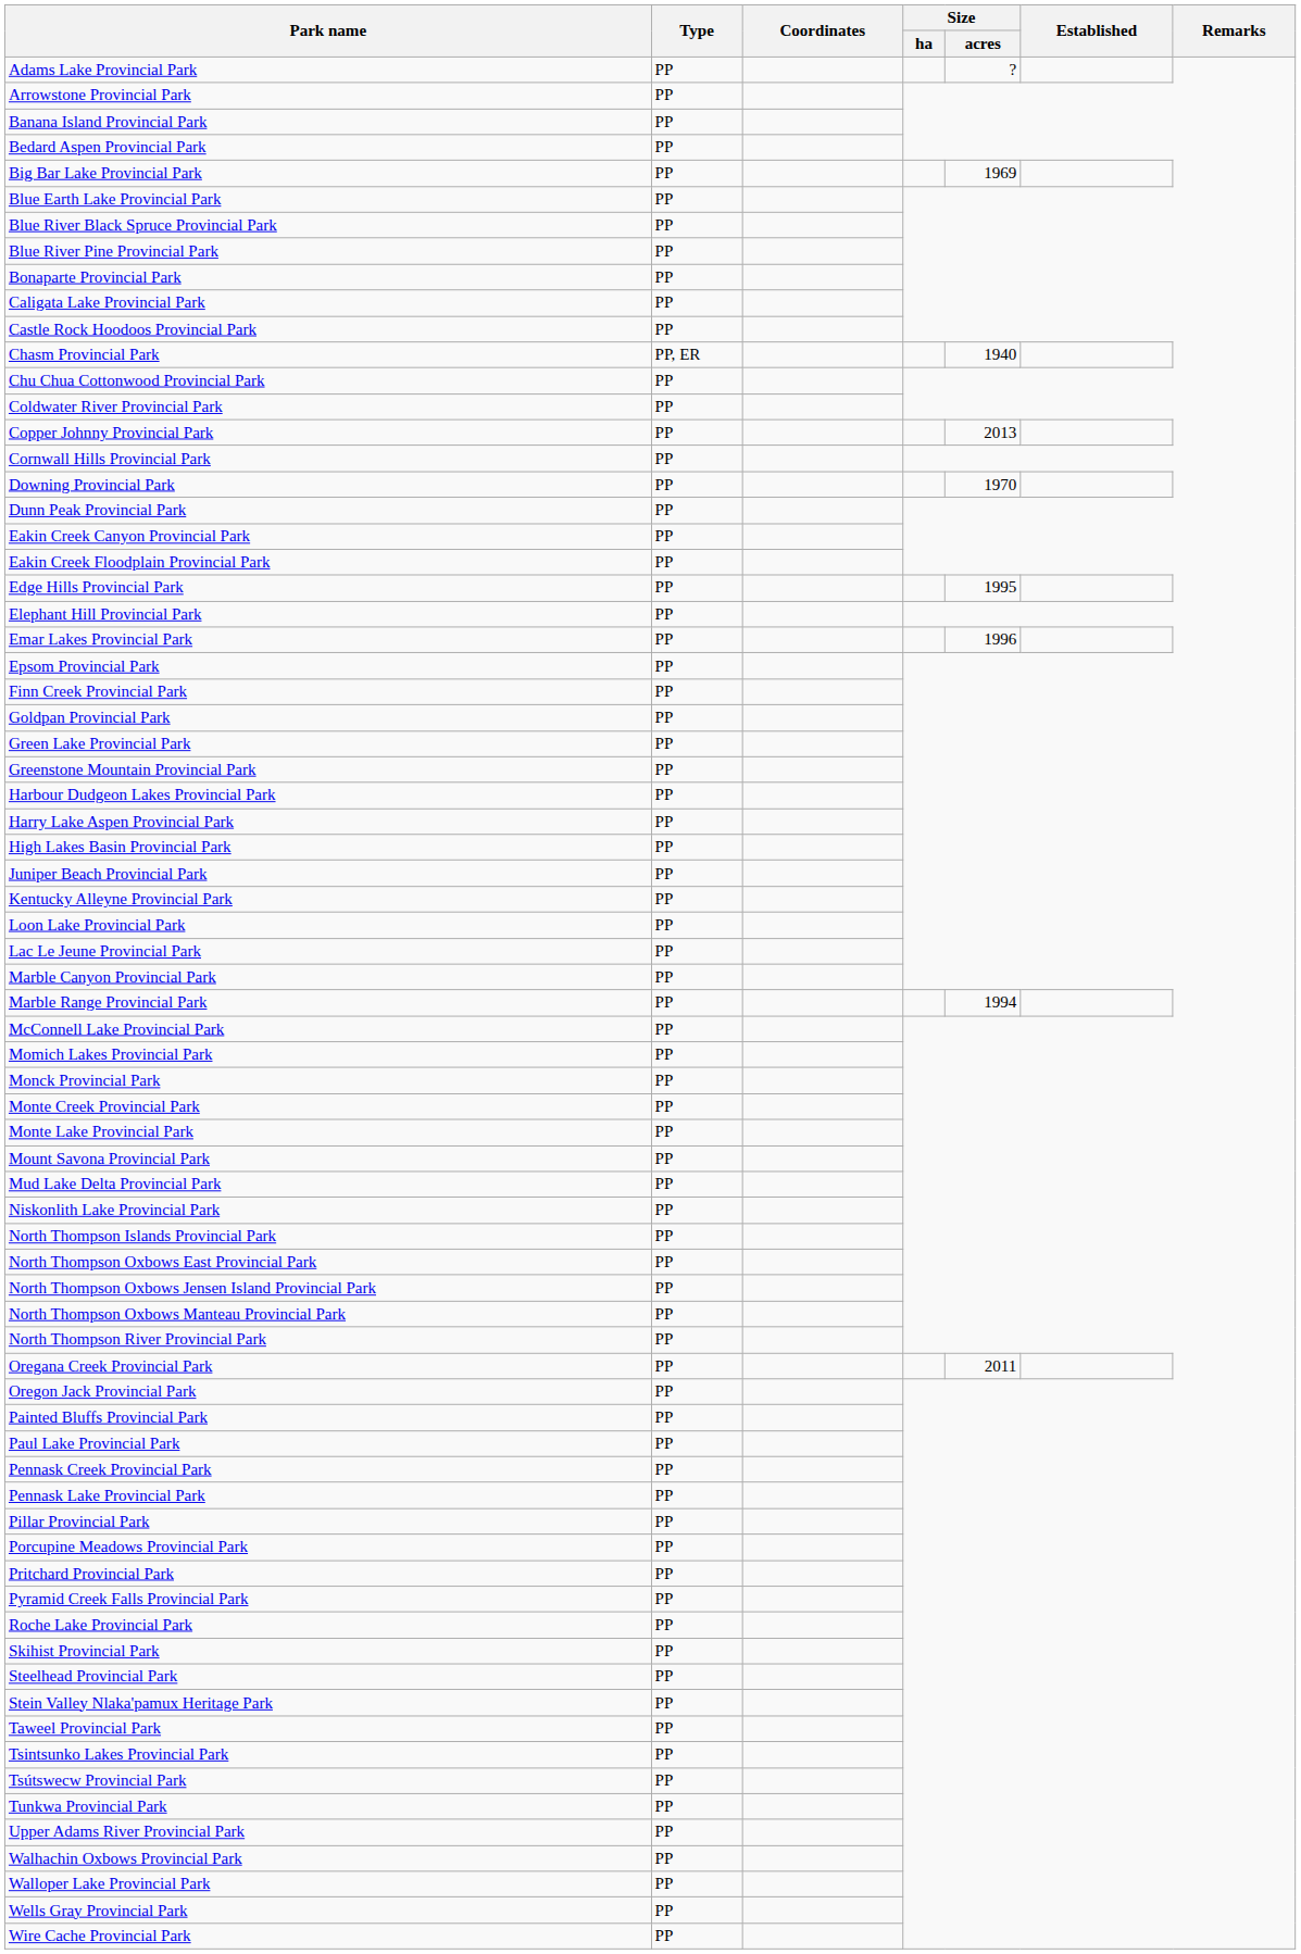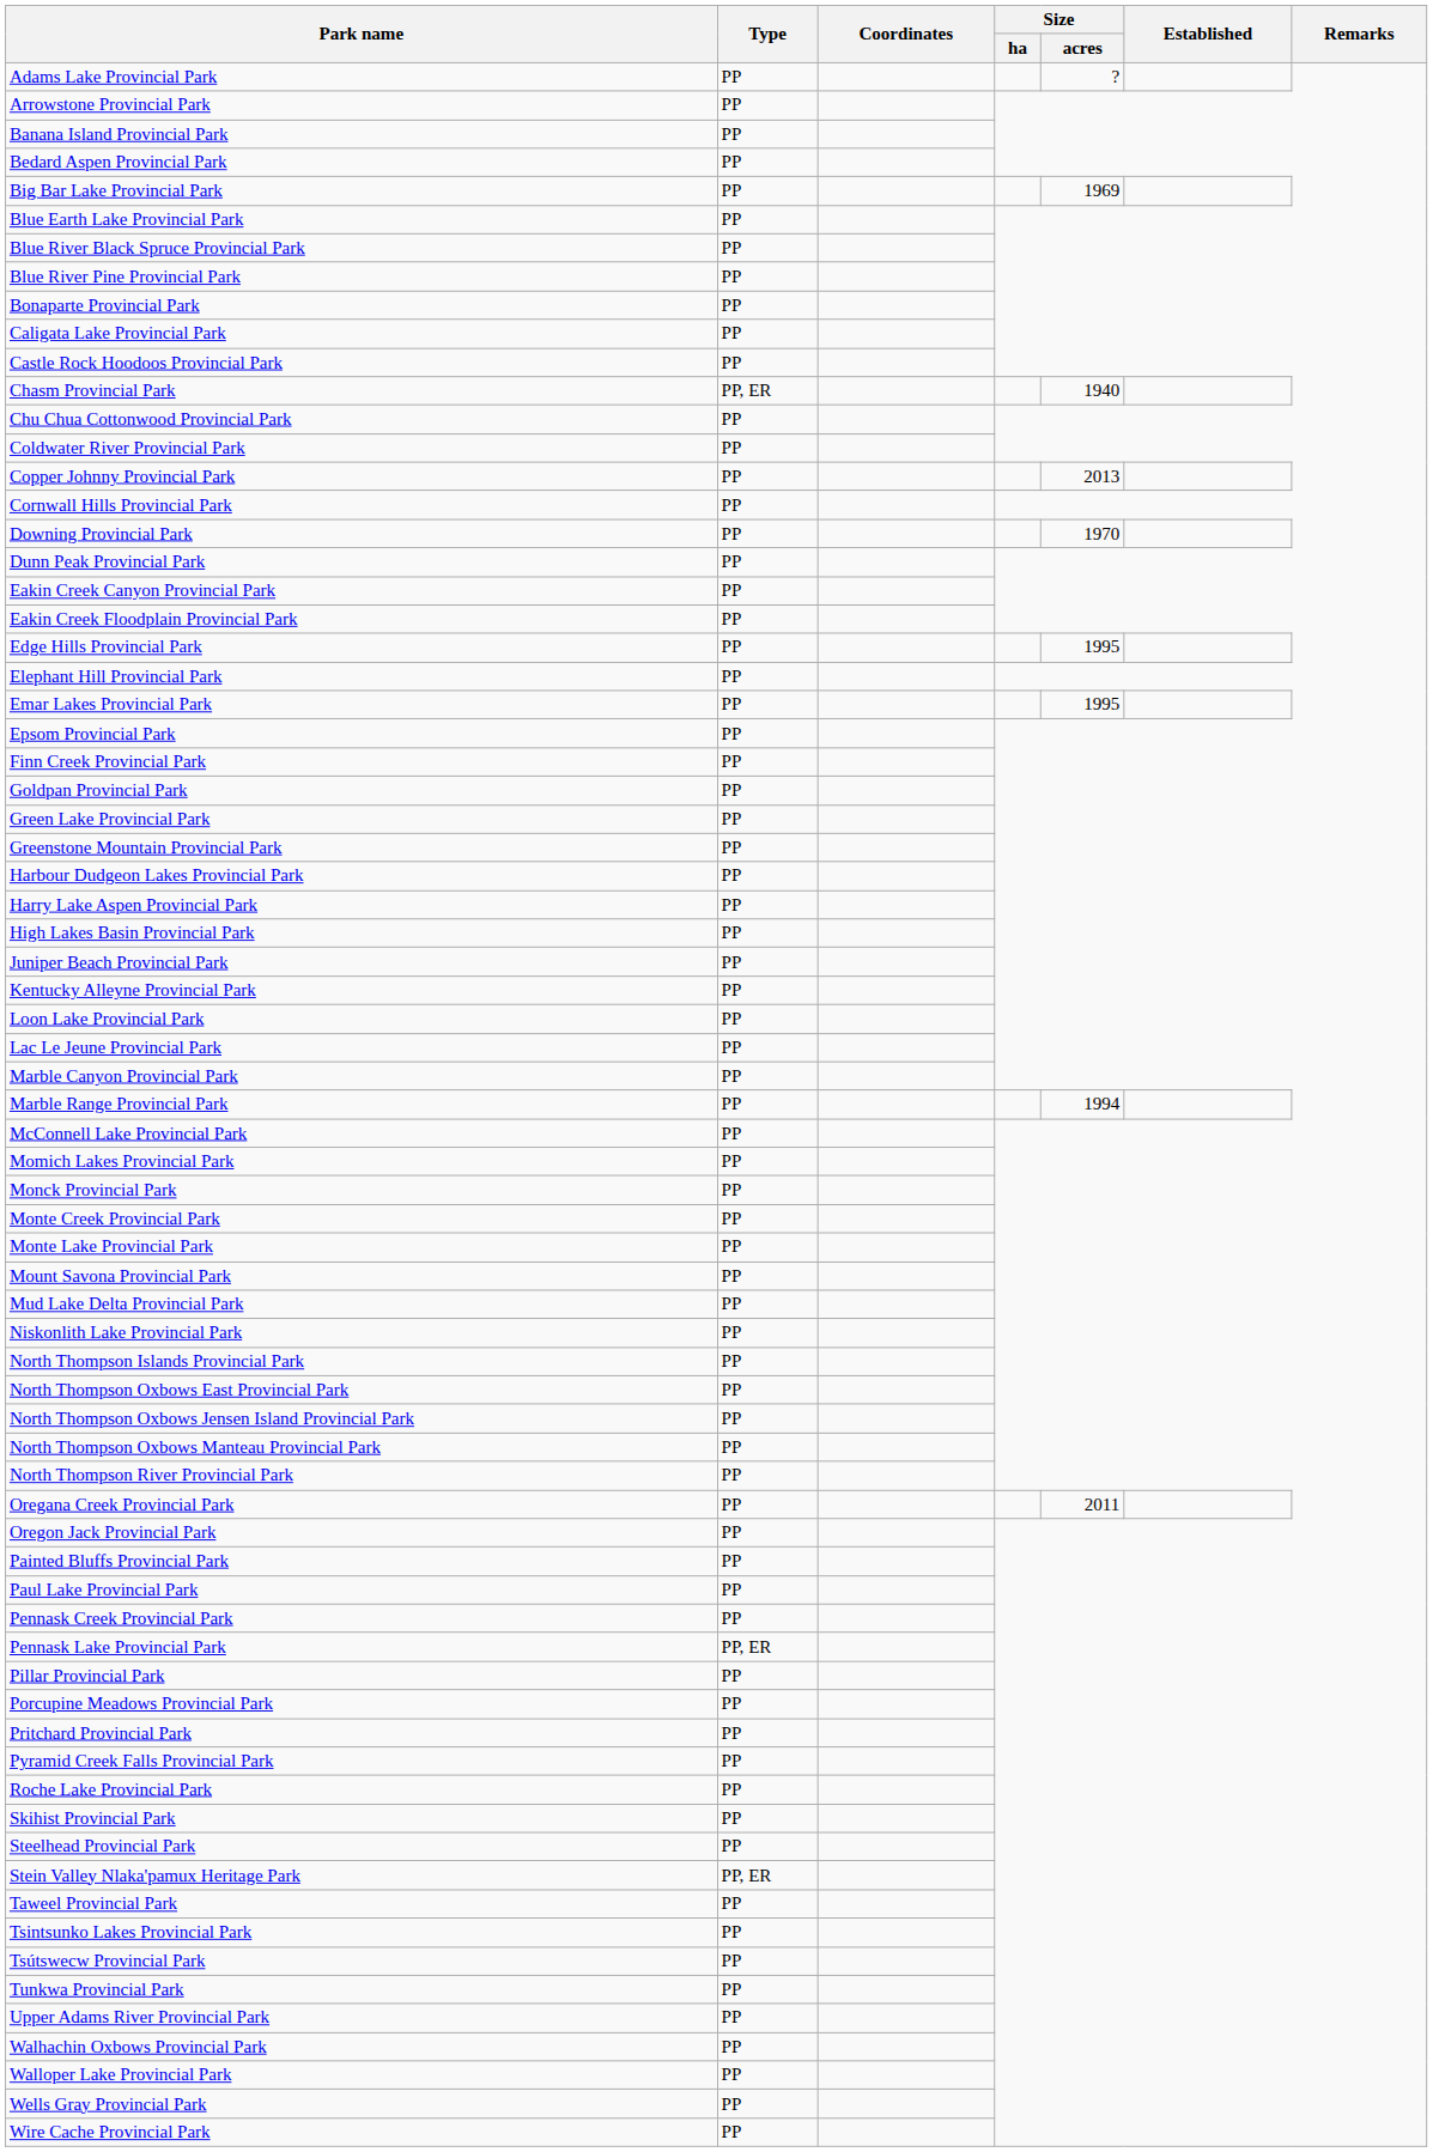 <table class="wikitable sortable" style="width:100%">
 <tr>
 <th style="width:*;" rowspan=2><strong>Park name</strong></th>
 <th style="width:*;" rowspan=2><strong>Type</strong></th>
 <th style="width:*;" rowspan=2><strong>Coordinates</strong></th>
 <th style="width:*;" colspan=2><strong>Size</strong></th>
 <th style="width:*;" rowspan=2><strong>Established</strong></th>
 <th style="width:*;" class="unsortable" rowspan=2><strong>Remarks</strong></th>
 </tr>
 <tr>
 <th>ha</th>
 <th>acres</th>
 </tr>
 <tr>
 <td><a href='#'>Adams Lake Provincial Park</a></td>
 <td>PP</td>
 <td></td>
 <td></td>
 <td align=right>?</td>
 <td></td>
 </tr>
 <tr>
 <td><a href='#'>Arrowstone Provincial Park</a></td>
 <td>PP</td>
 <td></td>
 </tr>
 <tr>
 <td><a href='#'>Banana Island Provincial Park</a></td>
 <td>PP</td>
 <td></td>
 </tr>
 <tr>
 <td><a href='#'>Bedard Aspen Provincial Park</a></td>
 <td>PP</td>
 <td></td>
 </tr>
 <tr>
 <td><a href='#'>Big Bar Lake Provincial Park</a></td>
 <td>PP</td>
 <td></td>
 <td></td>
 <td align=right>1969</td>
 <td></td>
 </tr>
 <tr>
 <td><a href='#'>Blue Earth Lake Provincial Park</a></td>
 <td>PP</td>
 <td></td>
 </tr>
 <tr>
 <td><a href='#'>Blue River Black Spruce Provincial Park</a></td>
 <td>PP</td>
 <td></td>
 </tr>
 <tr>
 <td><a href='#'>Blue River Pine Provincial Park</a></td>
 <td>PP</td>
 <td></td>
 </tr>
 <tr>
 <td><a href='#'>Bonaparte Provincial Park</a></td>
 <td>PP</td>
 <td></td>
 </tr>
 <tr>
 <td><a href='#'>Caligata Lake Provincial Park</a></td>
 <td>PP</td>
 <td></td>
 </tr>
 <tr>
 <td><a href='#'>Castle Rock Hoodoos Provincial Park</a></td>
 <td>PP</td>
 <td></td>
 </tr>
 <tr>
 <td><a href='#'>Chasm Provincial Park</a></td>
 <td>PP, ER</td>
 <td></td>
 <td></td>
 <td align=right>1940</td>
 <td></td>
 </tr>
 <tr>
 <td><a href='#'>Chu Chua Cottonwood Provincial Park</a></td>
 <td>PP</td>
 <td></td>
 </tr>
 <tr>
 <td><a href='#'>Coldwater River Provincial Park</a></td>
 <td>PP</td>
 <td></td>
 </tr>
 <tr>
 <td><a href='#'>Copper Johnny Provincial Park</a></td>
 <td>PP</td>
 <td></td>
 <td></td>
 <td align=right>2013</td>
 <td></td>
 </tr>
 <tr>
 <td><a href='#'>Cornwall Hills Provincial Park</a></td>
 <td>PP</td>
 <td></td>
 </tr>
 <tr>
 <td><a href='#'>Downing Provincial Park</a></td>
 <td>PP</td>
 <td></td>
 <td></td>
 <td align=right>1970</td>
 <td></td>
 </tr>
 <tr>
 <td><a href='#'>Dunn Peak Provincial Park</a></td>
 <td>PP</td>
 <td></td>
 </tr>
 <tr>
 <td><a href='#'>Eakin Creek Canyon Provincial Park</a></td>
 <td>PP</td>
 <td></td>
 </tr>
 <tr>
 <td><a href='#'>Eakin Creek Floodplain Provincial Park</a></td>
 <td>PP</td>
 <td></td>
 </tr>
 <tr>
 <td><a href='#'>Edge Hills Provincial Park</a></td>
 <td>PP</td>
 <td></td>
 <td></td>
 <td align=right>1995</td>
 <td></td>
 </tr>
 <tr>
 <td><a href='#'>Elephant Hill Provincial Park</a></td>
 <td>PP</td>
 <td></td>
 </tr>
 <tr>
 <td><a href='#'>Emar Lakes Provincial Park</a></td>
 <td>PP</td>
 <td></td>
 <td></td>
-<td align=right>1996</td>
+<td align=right>1995</td>
 <td></td>
 </tr>
 <tr>
 <td><a href='#'>Epsom Provincial Park</a></td>
 <td>PP</td>
 <td></td>
 </tr>
 <tr>
 <td><a href='#'>Finn Creek Provincial Park</a></td>
 <td>PP</td>
 <td></td>
 </tr>
 <tr>
 <td><a href='#'>Goldpan Provincial Park</a></td>
 <td>PP</td>
 <td></td>
 </tr>
 <tr>
 <td><a href='#'>Green Lake Provincial Park</a></td>
 <td>PP</td>
 <td></td>
 </tr>
 <tr>
 <td><a href='#'>Greenstone Mountain Provincial Park</a></td>
 <td>PP</td>
 <td></td>
 </tr>
 <tr>
 <td><a href='#'>Harbour Dudgeon Lakes Provincial Park</a></td>
 <td>PP</td>
 <td></td>
 </tr>
 <tr>
 <td><a href='#'>Harry Lake Aspen Provincial Park</a></td>
 <td>PP</td>
 <td></td>
 </tr>
 <tr>
 <td><a href='#'>High Lakes Basin Provincial Park</a></td>
 <td>PP</td>
 <td></td>
 </tr>
 <tr>
 <td><a href='#'>Juniper Beach Provincial Park</a></td>
 <td>PP</td>
 <td></td>
 </tr>
 <tr>
 <td><a href='#'>Kentucky Alleyne Provincial Park</a></td>
 <td>PP</td>
 <td></td>
 </tr>
 <tr>
 <td><a href='#'>Loon Lake Provincial Park</a></td>
 <td>PP</td>
 <td></td>
 </tr>
 <tr>
 <td><a href='#'>Lac Le Jeune Provincial Park</a></td>
 <td>PP</td>
 <td></td>
 </tr>
 <tr>
 <td><a href='#'>Marble Canyon Provincial Park</a></td>
 <td>PP</td>
 <td></td>
 </tr>
 <tr>
 <td><a href='#'>Marble Range Provincial Park</a></td>
 <td>PP</td>
 <td></td>
 <td></td>
 <td align=right>1994</td>
 <td></td>
 </tr>
 <tr>
 <td><a href='#'>McConnell Lake Provincial Park</a></td>
 <td>PP</td>
 <td></td>
 </tr>
 <tr>
 <td><a href='#'>Momich Lakes Provincial Park</a></td>
 <td>PP</td>
 <td></td>
 </tr>
 <tr>
 <td><a href='#'>Monck Provincial Park</a></td>
 <td>PP</td>
 <td></td>
 </tr>
 <tr>
 <td><a href='#'>Monte Creek Provincial Park</a></td>
 <td>PP</td>
 <td></td>
 </tr>
 <tr>
 <td><a href='#'>Monte Lake Provincial Park</a></td>
 <td>PP</td>
 <td></td>
 </tr>
 <tr>
 <td><a href='#'>Mount Savona Provincial Park</a></td>
 <td>PP</td>
 <td></td>
 </tr>
 <tr>
 <td><a href='#'>Mud Lake Delta Provincial Park</a></td>
 <td>PP</td>
 <td></td>
 </tr>
 <tr>
 <td><a href='#'>Niskonlith Lake Provincial Park</a></td>
 <td>PP</td>
 <td></td>
 </tr>
 <tr>
 <td><a href='#'>North Thompson Islands Provincial Park</a></td>
 <td>PP</td>
 <td></td>
 </tr>
 <tr>
 <td><a href='#'>North Thompson Oxbows East Provincial Park</a></td>
 <td>PP</td>
 <td></td>
 </tr>
 <tr>
 <td><a href='#'>North Thompson Oxbows Jensen Island Provincial Park</a></td>
 <td>PP</td>
 <td></td>
 </tr>
 <tr>
 <td><a href='#'>North Thompson Oxbows Manteau Provincial Park</a></td>
 <td>PP</td>
 <td></td>
 </tr>
 <tr>
 <td><a href='#'>North Thompson River Provincial Park</a></td>
 <td>PP</td>
 <td></td>
 </tr>
 <tr>
 <td><a href='#'>Oregana Creek Provincial Park</a></td>
 <td>PP</td>
 <td></td>
 <td></td>
 <td align=right>2011</td>
 <td></td>
 </tr>
 <tr>
 <td><a href='#'>Oregon Jack Provincial Park</a></td>
 <td>PP</td>
 <td></td>
 </tr>
 <tr>
 <td><a href='#'>Painted Bluffs Provincial Park</a></td>
 <td>PP</td>
 <td></td>
 </tr>
 <tr>
 <td><a href='#'>Paul Lake Provincial Park</a></td>
 <td>PP</td>
 <td></td>
 </tr>
 <tr>
 <td><a href='#'>Pennask Creek Provincial Park</a></td>
 <td>PP</td>
 <td></td>
 </tr>
 <tr>
 <td><a href='#'>Pennask Lake Provincial Park</a></td>
-<td>PP</td>
+<td>PP, ER</td>
 <td></td>
 </tr>
 <tr>
 <td><a href='#'>Pillar Provincial Park</a></td>
 <td>PP</td>
 <td></td>
 </tr>
 <tr>
 <td><a href='#'>Porcupine Meadows Provincial Park</a></td>
 <td>PP</td>
 <td></td>
 </tr>
 <tr>
 <td><a href='#'>Pritchard Provincial Park</a></td>
 <td>PP</td>
 <td></td>
 </tr>
 <tr>
 <td><a href='#'>Pyramid Creek Falls Provincial Park</a></td>
 <td>PP</td>
 <td></td>
 </tr>
 <tr>
 <td><a href='#'>Roche Lake Provincial Park</a></td>
 <td>PP</td>
 <td></td>
 </tr>
 <tr>
 <td><a href='#'>Skihist Provincial Park</a></td>
 <td>PP</td>
 <td></td>
 </tr>
 <tr>
 <td><a href='#'>Steelhead Provincial Park</a></td>
 <td>PP</td>
 <td></td>
 </tr>
 <tr>
 <td><a href='#'>Stein Valley Nlaka'pamux Heritage Park</a></td>
-<td>PP</td>
+<td>PP, ER</td>
 <td></td>
 </tr>
 <tr>
 <td><a href='#'>Taweel Provincial Park</a></td>
 <td>PP</td>
 <td></td>
 </tr>
 <tr>
 <td><a href='#'>Tsintsunko Lakes Provincial Park</a></td>
 <td>PP</td>
 <td></td>
 </tr>
 <tr>
 <td><a href='#'>Tsútswecw Provincial Park</a></td>
 <td>PP</td>
 <td></td>
 </tr>
 <tr>
 <td><a href='#'>Tunkwa Provincial Park</a></td>
 <td>PP</td>
 <td></td>
 </tr>
 <tr>
 <td><a href='#'>Upper Adams River Provincial Park</a></td>
 <td>PP</td>
 <td></td>
 </tr>
 <tr>
 <td><a href='#'>Walhachin Oxbows Provincial Park</a></td>
 <td>PP</td>
 <td></td>
 </tr>
 <tr>
 <td><a href='#'>Walloper Lake Provincial Park</a></td>
 <td>PP</td>
 <td></td>
 </tr>
 <tr>
 <td><a href='#'>Wells Gray Provincial Park</a></td>
 <td>PP</td>
 <td></td>
 </tr>
 <tr>
 <td><a href='#'>Wire Cache Provincial Park</a></td>
 <td>PP</td>
 <td></td>
 </tr>
 </table>
